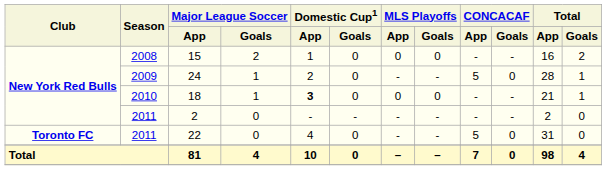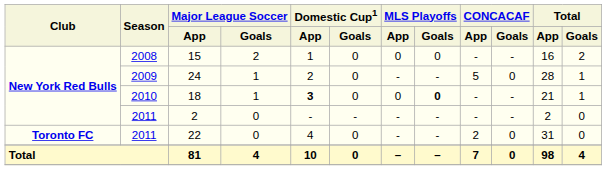 <table border=1 align=center cellpadding=4 cellspacing=2 style="background: ivory; font-size: 95%; border: 1px #aaaaaa solid; border-collapse: collapse; clear:center">
 <tr style="background:beige">
 <th rowspan="2">Club</th>
 <th rowspan="2">Season</th>
 <th colspan="2"><a href='#'>Major League Soccer</a></th>
 <th colspan="2">Domestic Cup<sup>1</sup></th>
 <th colspan="2"><a href='#'>MLS Playoffs</a></th>
 <th colspan="2"><a href='#'>CONCACAF</a></th>
 <th colspan="2">Total</th>
 </tr>
 <tr style="background:beige">
 <th>App</th>
 <th>Goals</th>
 <th>App</th>
 <th>Goals</th>
 <th>App</th>
 <th>Goals</th>
 <th>App</th>
 <th>Goals</th>
 <th>App</th>
 <th>Goals</th>
 </tr>
 <tr>
 <td rowspan="4" align=center valign=center><strong><a href='#'>New York Red Bulls</a></strong><br></td>
 <td align="center"><a href='#'>2008</a></td>
 <td align="center">15</td>
 <td align="center">2</td>
 <td align="center">1</td>
 <td align="center">0</td>
 <td align="center">0</td>
 <td align="center">0</td>
 <td align="center">-</td>
 <td align="center">-</td>
 <td align="center">16</td>
 <td align="center">2</td>
 </tr>
 <tr>
 <td align="center"><a href='#'>2009</a></td>
 <td align="center">24</td>
 <td align="center">1</td>
 <td align="center">2</td>
 <td align="center">0</td>
 <td align="center">-</td>
 <td align="center">-</td>
 <td align="center">5</td>
 <td align="center">0</td>
 <td align="center">28</td>
 <td align="center">1</td>
 </tr>
 <tr>
 <td align="center"><a href='#'>2010</a></td>
 <td align="center">18</td>
 <td align="center">1</td>
 <td align="center"><strong>3</strong></td>
 <td align="center">0</td>
 <td align="center">0</td>
-<td align="center">0</td>
+<td align="center"><strong>0</strong></td>
 <td align="center">-</td>
 <td align="center">-</td>
 <td align="center">21</td>
 <td align="center">1</td>
 </tr>
 <tr>
 <td align="center"><a href='#'>2011</a></td>
 <td align="center">2</td>
 <td align="center">0</td>
 <td align="center">-</td>
 <td align="center">-</td>
 <td align="center">-</td>
 <td align="center">-</td>
 <td align="center">-</td>
 <td align="center">-</td>
 <td align="center">2</td>
 <td align="center">0</td>
 </tr>
 <tr>
 <td rowspan="1" align=center valign=center><strong><a href='#'>Toronto FC</a></strong><br></td>
 <td align="center"><a href='#'>2011</a></td>
 <td align="center">22</td>
 <td align="center">0</td>
 <td align="center">4</td>
 <td align="center">0</td>
 <td align="center">-</td>
 <td align="center">-</td>
-<td align="center">5</td>
+<td align="center">2</td>
 <td align="center">0</td>
 <td align="center">31</td>
 <td align="center">0</td>
 </tr>
 <tr>
 </tr>
 <tr style="background:lemonchiffon">
 <th colspan="2" align="left">Total</th>
 <th>81</th>
 <th>4</th>
 <th>10</th>
 <th>0</th>
 <th>–</th>
 <th>–</th>
 <th>7</th>
 <th>0</th>
 <th>98</th>
 <th>4</th>
 </tr>
 <tr>
 </tr>
 </table>
